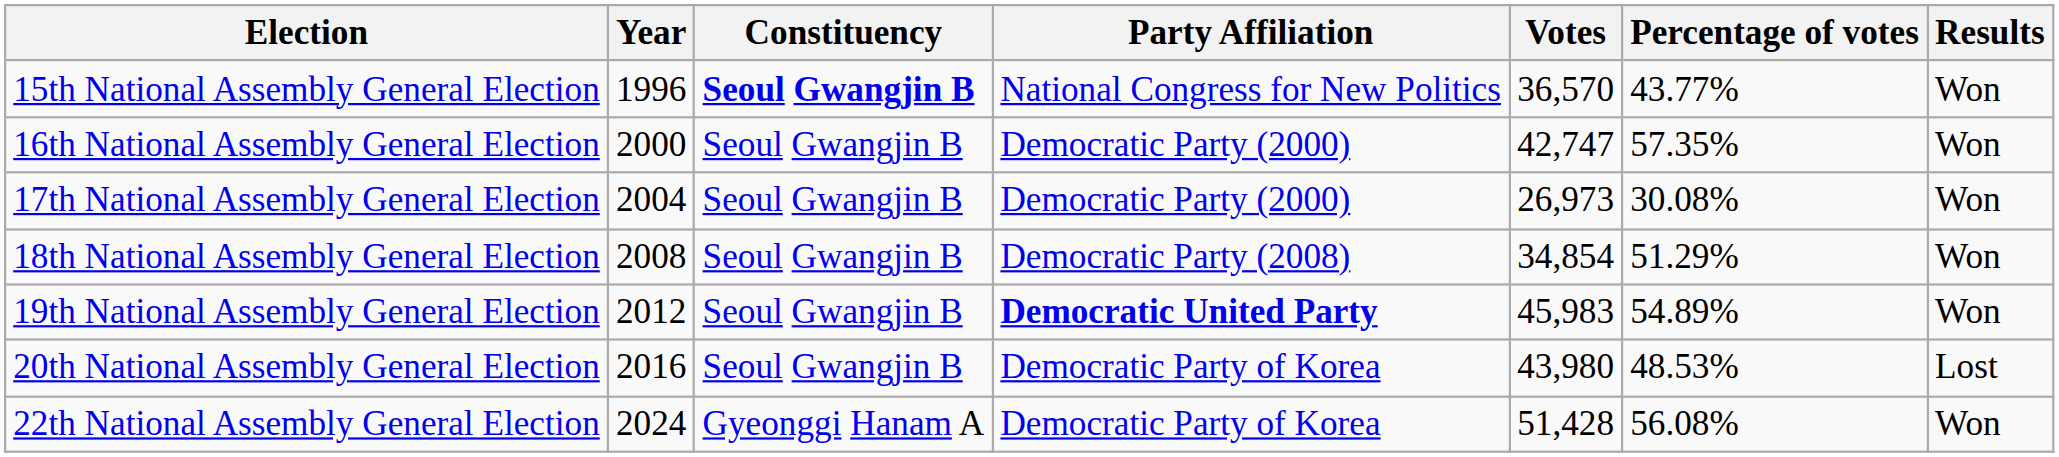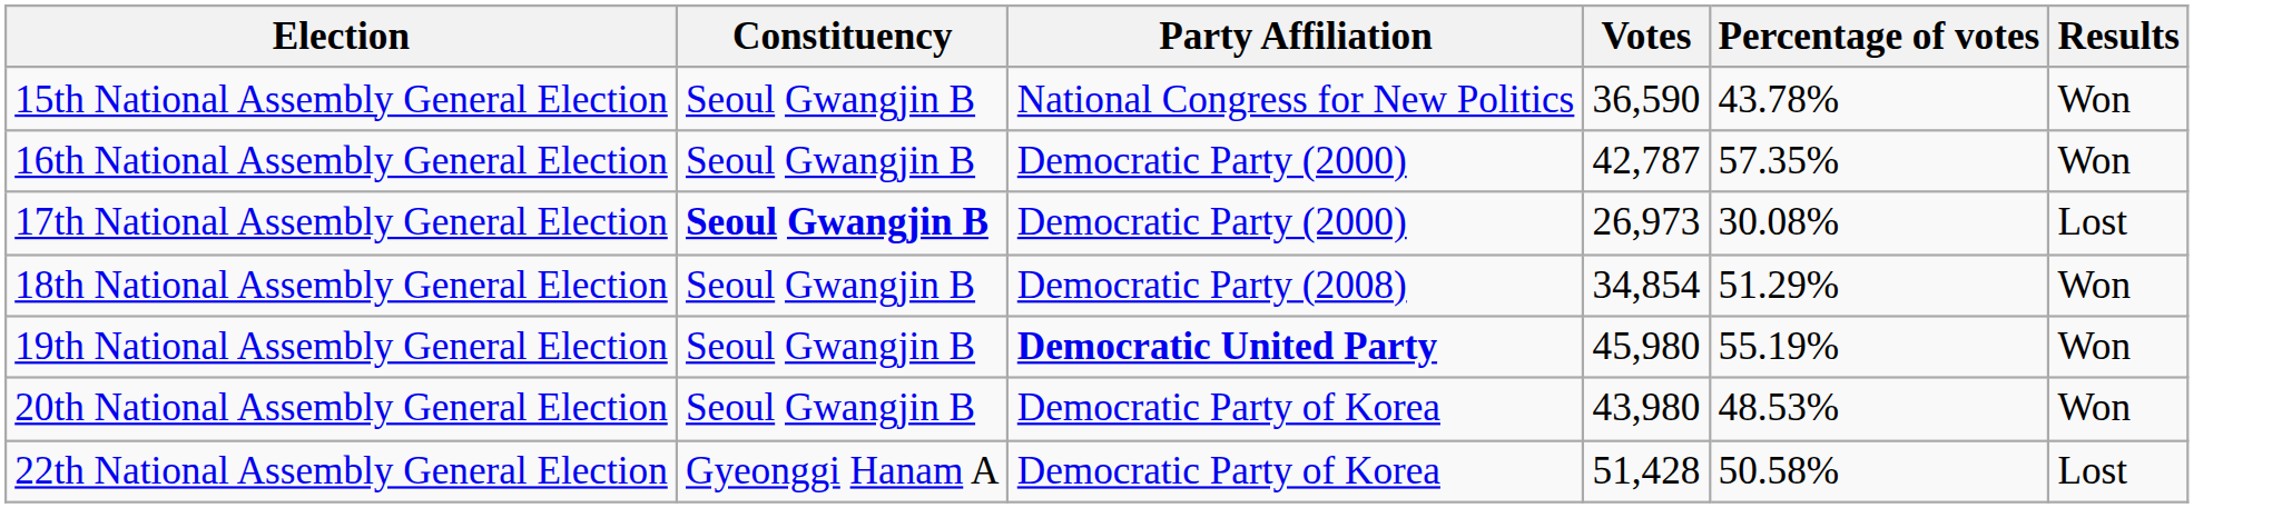 <table class="wikitable">
 <tr>
 <th>Election</th>
-<th>Year</th>
 <th>Constituency</th>
 <th>Party Affiliation</th>
 <th>Votes</th>
 <th>Percentage of votes</th>
 <th>Results</th>
 </tr>
 <tr>
 <td><a href='#'>15th National Assembly General Election</a></td>
-<td>1996</td>
-<td><strong><a href='#'>Seoul</a> <a href='#'>Gwangjin B</a></strong></td>
+<td><a href='#'>Seoul</a> <a href='#'>Gwangjin B</a></td>
 <td><a href='#'>National Congress for New Politics</a></td>
-<td>36,570</td>
-<td>43.77%</td>
+<td>36,590</td>
+<td>43.78%</td>
 <td>Won</td>
 </tr>
 <tr>
 <td><a href='#'>16th National Assembly General Election</a></td>
-<td>2000</td>
 <td><a href='#'>Seoul</a> <a href='#'>Gwangjin B</a></td>
 <td><a href='#'>Democratic Party (2000)</a></td>
-<td>42,747</td>
+<td>42,787</td>
 <td>57.35%</td>
 <td>Won</td>
 </tr>
 <tr>
 <td><a href='#'>17th National Assembly General Election</a></td>
-<td>2004</td>
-<td><a href='#'>Seoul</a> <a href='#'>Gwangjin B</a></td>
+<td><strong><a href='#'>Seoul</a> <a href='#'>Gwangjin B</a></strong></td>
 <td><a href='#'>Democratic Party (2000)</a></td>
 <td>26,973</td>
 <td>30.08%</td>
-<td>Won</td>
+<td>Lost</td>
 </tr>
 <tr>
 <td><a href='#'>18th National Assembly General Election</a></td>
-<td>2008</td>
 <td><a href='#'>Seoul</a> <a href='#'>Gwangjin B</a></td>
 <td><a href='#'>Democratic Party (2008)</a></td>
 <td>34,854</td>
 <td>51.29%</td>
 <td>Won</td>
 </tr>
 <tr>
 <td><a href='#'>19th National Assembly General Election</a></td>
-<td>2012</td>
 <td><a href='#'>Seoul</a> <a href='#'>Gwangjin B</a></td>
 <td><strong><a href='#'>Democratic United Party</a></strong></td>
-<td>45,983</td>
-<td>54.89%</td>
+<td>45,980</td>
+<td>55.19%</td>
 <td>Won</td>
 </tr>
 <tr>
 <td><a href='#'>20th National Assembly General Election</a></td>
-<td>2016</td>
 <td><a href='#'>Seoul</a> <a href='#'>Gwangjin B</a></td>
 <td><a href='#'>Democratic Party of Korea</a></td>
 <td>43,980</td>
 <td>48.53%</td>
-<td>Lost</td>
+<td>Won</td>
 </tr>
 <tr>
 <td><a href='#'>22th National Assembly General Election</a></td>
-<td>2024</td>
 <td><a href='#'>Gyeonggi</a> <a href='#'>Hanam</a> A</td>
 <td><a href='#'>Democratic Party of Korea</a></td>
 <td>51,428</td>
-<td>56.08%</td>
-<td>Won</td>
+<td>50.58%</td>
+<td>Lost</td>
 </tr>
 </table>
